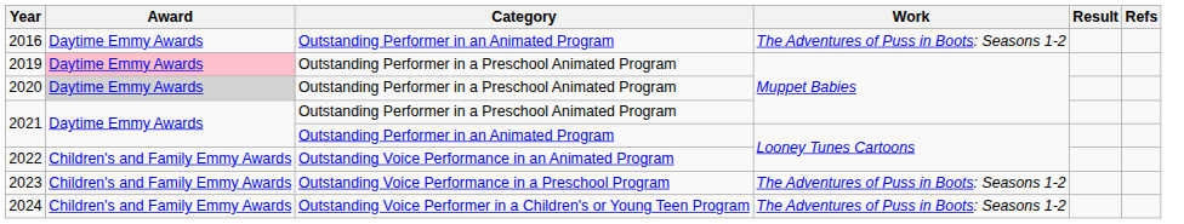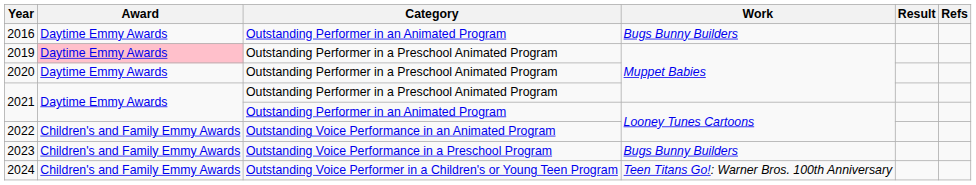 <table class="wikitable">
 <tr>
 <th>Year</th>
 <th>Award</th>
 <th>Category</th>
 <th>Work</th>
 <th>Result</th>
 <th>Refs</th>
 </tr>
 <tr>
 <td>2016</td>
 <td><a href='#'>Daytime Emmy Awards</a></td>
 <td><a href='#'>Outstanding Performer in an Animated Program</a></td>
-<td><em><a href='#'>The Adventures of Puss in Boots</a>: Seasons 1-2</em></td>
+<td><em><a href='#'>Bugs Bunny Builders</a></em></td>
 <td></td>
 <td></td>
 </tr>
 <tr>
 <td>2019</td>
 <td style="background: pink;"><a href='#'>Daytime Emmy Awards</a></td>
 <td>Outstanding Performer in a Preschool Animated Program</td>
 <td rowspan="3"><em><a href='#'>Muppet Babies</a></em></td>
 <td></td>
 <td></td>
 </tr>
 <tr>
 <td>2020</td>
-<td style="background: lightgrey;"><a href='#'>Daytime Emmy Awards</a></td>
+<td><a href='#'>Daytime Emmy Awards</a></td>
 <td>Outstanding Performer in a Preschool Animated Program</td>
 <td></td>
 <td></td>
 </tr>
 <tr>
 <td rowspan="2">2021</td>
 <td rowspan="2"><a href='#'>Daytime Emmy Awards</a></td>
 <td>Outstanding Performer in a Preschool Animated Program</td>
 <td></td>
 <td></td>
 </tr>
 <tr>
 <td><a href='#'>Outstanding Performer in an Animated Program</a></td>
 <td rowspan=2><em><a href='#'>Looney Tunes Cartoons</a></em></td>
 <td></td>
 <td></td>
 </tr>
 <tr>
 <td>2022</td>
 <td><a href='#'>Children's and Family Emmy Awards</a></td>
 <td><a href='#'>Outstanding Voice Performance in an Animated Program</a></td>
 <td></td>
 <td></td>
 </tr>
 <tr>
 <td>2023</td>
 <td><a href='#'>Children's and Family Emmy Awards</a></td>
 <td><a href='#'>Outstanding Voice Performance in a Preschool Program</a></td>
-<td><em><a href='#'>The Adventures of Puss in Boots</a>: Seasons 1-2</em></td>
+<td><em><a href='#'>Bugs Bunny Builders</a></em></td>
 <td></td>
 <td></td>
 </tr>
 <tr>
 <td>2024</td>
 <td><a href='#'>Children's and Family Emmy Awards</a></td>
 <td><a href='#'>Outstanding Voice Performer in a Children's or Young Teen Program</a></td>
-<td><em><a href='#'>The Adventures of Puss in Boots</a>: Seasons 1-2</em></td>
+<td><em><a href='#'>Teen Titans Go!</a>: Warner Bros. 100th Anniversary</em></td>
 <td></td>
 <td></td>
 </tr>
 </table>
